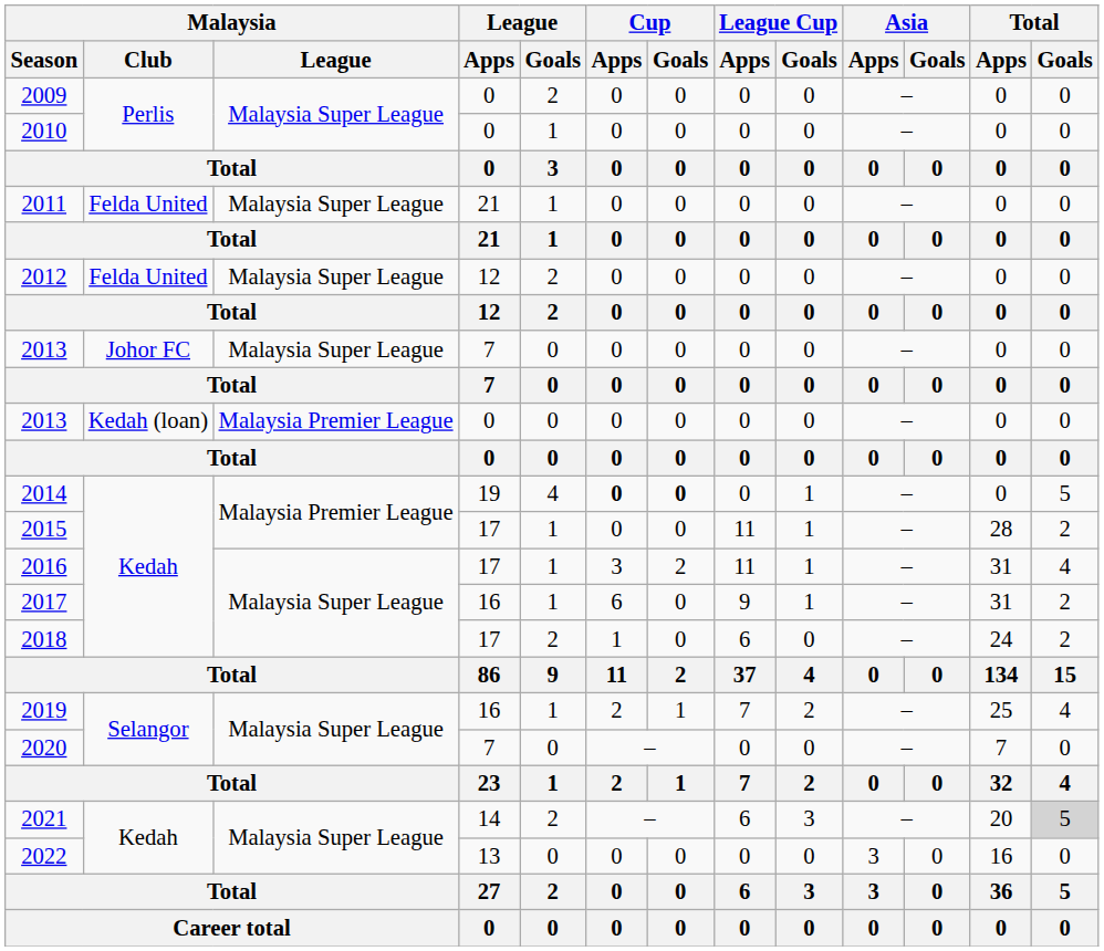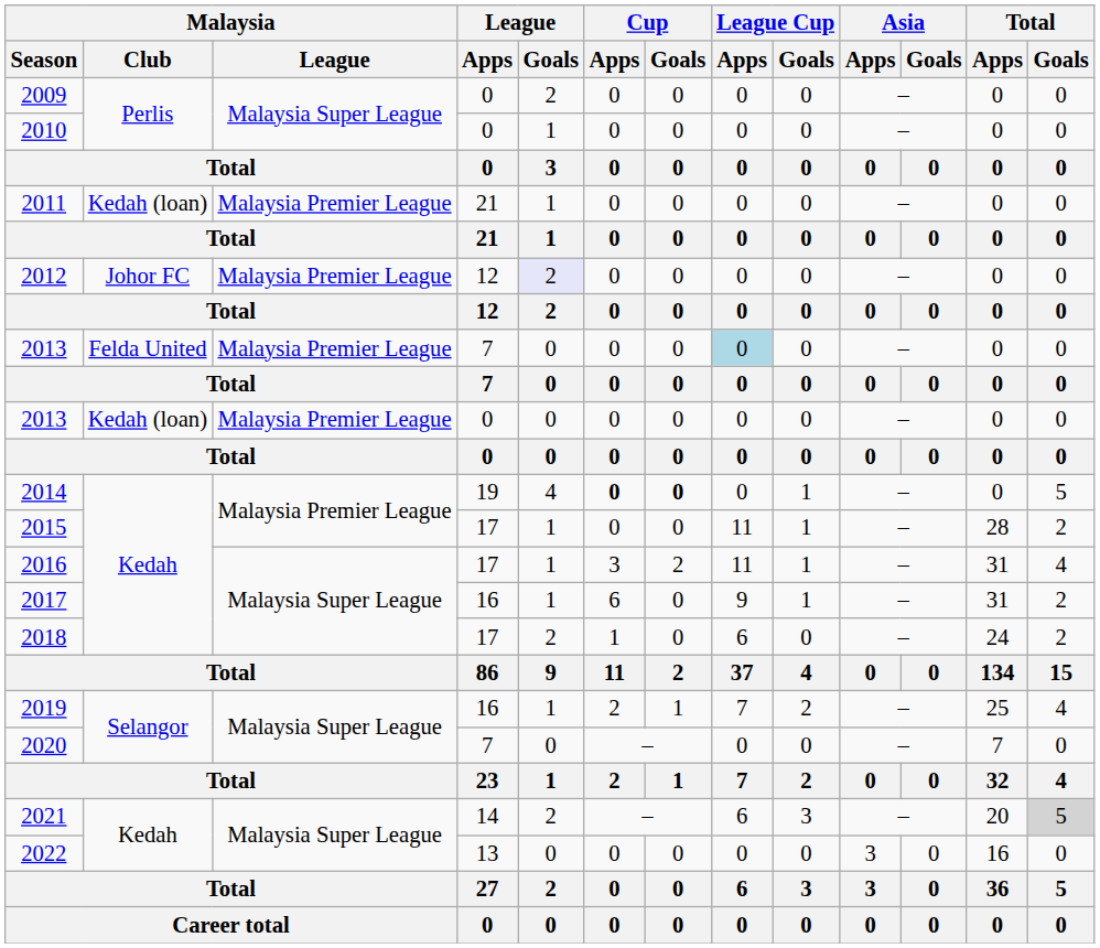 <table class="wikitable" style="text-align:center">
 <tr>
 <th colspan=3>Malaysia</th>
 <th colspan=2>League</th>
 <th colspan=2><a href='#'>Cup</a></th>
 <th colspan=2><a href='#'>League Cup</a></th>
 <th colspan=2><a href='#'>Asia</a></th>
 <th colspan=2>Total</th>
 </tr>
 <tr>
 <th>Season</th>
 <th>Club</th>
 <th>League</th>
 <th>Apps</th>
 <th>Goals</th>
 <th>Apps</th>
 <th>Goals</th>
 <th>Apps</th>
 <th>Goals</th>
 <th>Apps</th>
 <th>Goals</th>
 <th>Apps</th>
 <th>Goals</th>
 </tr>
 <tr>
 <td><a href='#'>2009</a></td>
 <td rowspan="2"><a href='#'>Perlis</a></td>
 <td rowspan="2"><a href='#'>Malaysia Super League</a></td>
 <td>0</td>
 <td>2</td>
 <td>0</td>
 <td>0</td>
 <td>0</td>
 <td>0</td>
 <td colspan="2">–</td>
 <td>0</td>
 <td>0</td>
 </tr>
 <tr>
 <td><a href='#'>2010</a></td>
 <td>0</td>
 <td>1</td>
 <td>0</td>
 <td>0</td>
 <td>0</td>
 <td>0</td>
 <td colspan="2">–</td>
 <td>0</td>
 <td>0</td>
 </tr>
 <tr>
 <th colspan=3>Total</th>
 <th>0</th>
 <th>3</th>
 <th>0</th>
 <th>0</th>
 <th>0</th>
 <th>0</th>
 <th>0</th>
 <th>0</th>
 <th>0</th>
 <th>0</th>
 </tr>
 <tr>
 <td><a href='#'>2011</a></td>
-<td rowspan="1"><a href='#'>Felda United</a></td>
-<td rowspan="1">Malaysia Super League</td>
+<td rowspan="1"><a href='#'>Kedah</a> (loan)</td>
+<td rowspan="1"><a href='#'>Malaysia Premier League</a></td>
 <td>21</td>
 <td>1</td>
 <td>0</td>
 <td>0</td>
 <td>0</td>
 <td>0</td>
 <td colspan="2">–</td>
 <td>0</td>
 <td>0</td>
 </tr>
 <tr>
 <th colspan=3>Total</th>
 <th>21</th>
 <th>1</th>
 <th>0</th>
 <th>0</th>
 <th>0</th>
 <th>0</th>
 <th>0</th>
 <th>0</th>
 <th>0</th>
 <th>0</th>
 </tr>
 <tr>
 <td><a href='#'>2012</a></td>
-<td rowspan="1"><a href='#'>Felda United</a></td>
-<td rowspan="1">Malaysia Super League</td>
+<td rowspan="1"><a href='#'>Johor FC</a></td>
+<td rowspan="1"><a href='#'>Malaysia Premier League</a></td>
 <td>12</td>
-<td>2</td>
+<td style="background: lavender;">2</td>
 <td>0</td>
 <td>0</td>
 <td>0</td>
 <td>0</td>
 <td colspan="2">–</td>
 <td>0</td>
 <td>0</td>
 </tr>
 <tr>
 <th colspan=3>Total</th>
 <th>12</th>
 <th>2</th>
 <th>0</th>
 <th>0</th>
 <th>0</th>
 <th>0</th>
 <th>0</th>
 <th>0</th>
 <th>0</th>
 <th>0</th>
 </tr>
 <tr>
 <td><a href='#'>2013</a></td>
-<td rowspan="1"><a href='#'>Johor FC</a></td>
-<td rowspan="1">Malaysia Super League</td>
+<td rowspan="1"><a href='#'>Felda United</a></td>
+<td rowspan="1"><a href='#'>Malaysia Premier League</a></td>
 <td>7</td>
 <td>0</td>
 <td>0</td>
 <td>0</td>
-<td>0</td>
+<td style="background: lightblue;">0</td>
 <td>0</td>
 <td colspan="2">–</td>
 <td>0</td>
 <td>0</td>
 </tr>
 <tr>
 <th colspan=3>Total</th>
 <th>7</th>
 <th>0</th>
 <th>0</th>
 <th>0</th>
 <th>0</th>
 <th>0</th>
 <th>0</th>
 <th>0</th>
 <th>0</th>
 <th>0</th>
 </tr>
 <tr>
 <td><a href='#'>2013</a></td>
 <td rowspan="1"><a href='#'>Kedah</a> (loan)</td>
 <td rowspan="1"><a href='#'>Malaysia Premier League</a></td>
 <td>0</td>
 <td>0</td>
 <td>0</td>
 <td>0</td>
 <td>0</td>
 <td>0</td>
 <td colspan="2">–</td>
 <td>0</td>
 <td>0</td>
 </tr>
 <tr>
 <th colspan=3>Total</th>
 <th>0</th>
 <th>0</th>
 <th>0</th>
 <th>0</th>
 <th>0</th>
 <th>0</th>
 <th>0</th>
 <th>0</th>
 <th>0</th>
 <th>0</th>
 </tr>
 <tr>
 <td><a href='#'>2014</a></td>
 <td rowspan="5"><a href='#'>Kedah</a></td>
 <td rowspan="2">Malaysia Premier League</td>
 <td>19</td>
 <td>4</td>
 <td><strong>0</strong></td>
 <td><strong>0</strong></td>
 <td>0</td>
 <td>1</td>
 <td colspan="2">–</td>
 <td>0</td>
 <td>5</td>
 </tr>
 <tr>
 <td><a href='#'>2015</a></td>
 <td>17</td>
 <td>1</td>
 <td>0</td>
 <td>0</td>
 <td>11</td>
 <td>1</td>
 <td colspan="2">–</td>
 <td>28</td>
 <td>2</td>
 </tr>
 <tr>
 <td><a href='#'>2016</a></td>
 <td rowspan="3">Malaysia Super League</td>
 <td>17</td>
 <td>1</td>
 <td>3</td>
 <td>2</td>
 <td>11</td>
 <td>1</td>
 <td colspan="2">–</td>
 <td>31</td>
 <td>4</td>
 </tr>
 <tr>
 <td><a href='#'>2017</a></td>
 <td>16</td>
 <td>1</td>
 <td>6</td>
 <td>0</td>
 <td>9</td>
 <td>1</td>
 <td colspan="2">–</td>
 <td>31</td>
 <td>2</td>
 </tr>
 <tr>
 <td><a href='#'>2018</a></td>
 <td>17</td>
 <td>2</td>
 <td>1</td>
 <td>0</td>
 <td>6</td>
 <td>0</td>
 <td colspan="2">–</td>
 <td>24</td>
 <td>2</td>
 </tr>
 <tr>
 <th colspan=3>Total</th>
 <th>86</th>
 <th>9</th>
 <th>11</th>
 <th>2</th>
 <th>37</th>
 <th>4</th>
 <th>0</th>
 <th>0</th>
 <th>134</th>
 <th>15</th>
 </tr>
 <tr>
 <td><a href='#'>2019</a></td>
 <td rowspan="2"><a href='#'>Selangor</a></td>
 <td rowspan="2">Malaysia Super League</td>
 <td>16</td>
 <td>1</td>
 <td>2</td>
 <td>1</td>
 <td>7</td>
 <td>2</td>
 <td colspan="2">–</td>
 <td>25</td>
 <td>4</td>
 </tr>
 <tr>
 <td><a href='#'>2020</a></td>
 <td>7</td>
 <td>0</td>
 <td colspan="2">–</td>
 <td>0</td>
 <td>0</td>
 <td colspan="2">–</td>
 <td>7</td>
 <td>0</td>
 </tr>
 <tr>
 <th colspan=3>Total</th>
 <th>23</th>
 <th>1</th>
 <th>2</th>
 <th>1</th>
 <th>7</th>
 <th>2</th>
 <th>0</th>
 <th>0</th>
 <th>32</th>
 <th>4</th>
 </tr>
 <tr>
 <td><a href='#'>2021</a></td>
 <td rowspan="2">Kedah</td>
 <td rowspan="2">Malaysia Super League</td>
 <td>14</td>
 <td>2</td>
 <td colspan="2">–</td>
 <td>6</td>
 <td>3</td>
 <td colspan="2">–</td>
 <td>20</td>
 <td style="background: lightgrey;">5</td>
 </tr>
 <tr>
 <td><a href='#'>2022</a></td>
 <td>13</td>
 <td>0</td>
 <td>0</td>
 <td>0</td>
 <td>0</td>
 <td>0</td>
 <td>3</td>
 <td>0</td>
 <td>16</td>
 <td>0</td>
 </tr>
 <tr>
 <th colspan=3>Total</th>
 <th>27</th>
 <th>2</th>
 <th>0</th>
 <th>0</th>
 <th>6</th>
 <th>3</th>
 <th>3</th>
 <th>0</th>
 <th>36</th>
 <th>5</th>
 </tr>
 <tr>
 <th colspan=3>Career total</th>
 <th>0</th>
 <th>0</th>
 <th>0</th>
 <th>0</th>
 <th>0</th>
 <th>0</th>
 <th>0</th>
 <th>0</th>
 <th>0</th>
 <th>0</th>
 </tr>
 </table>
